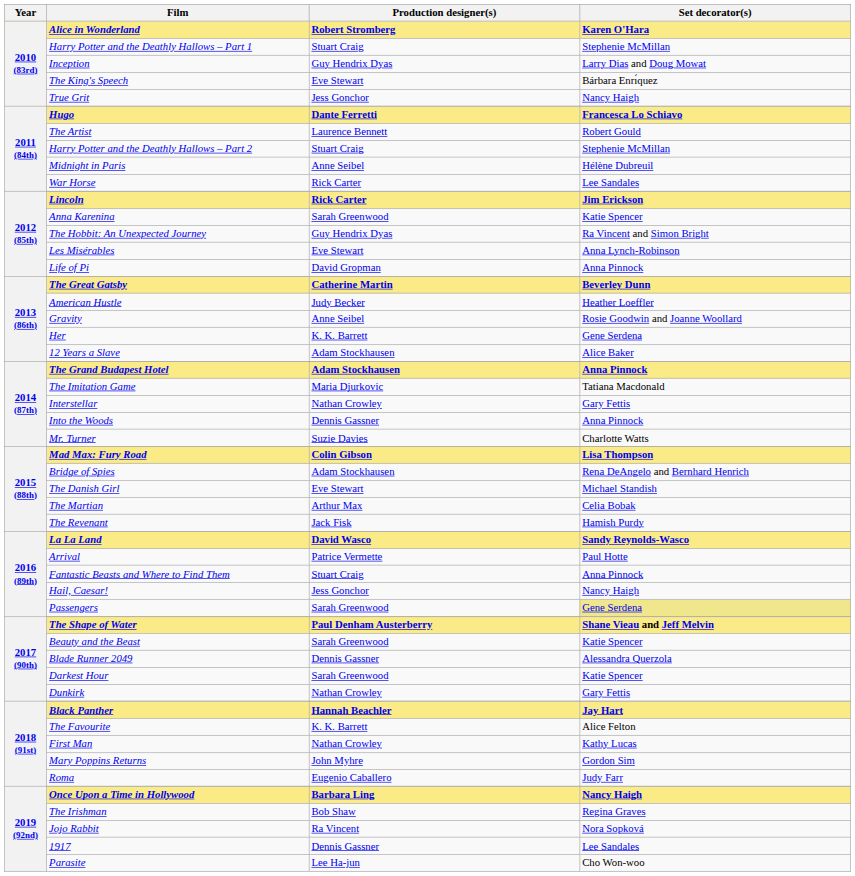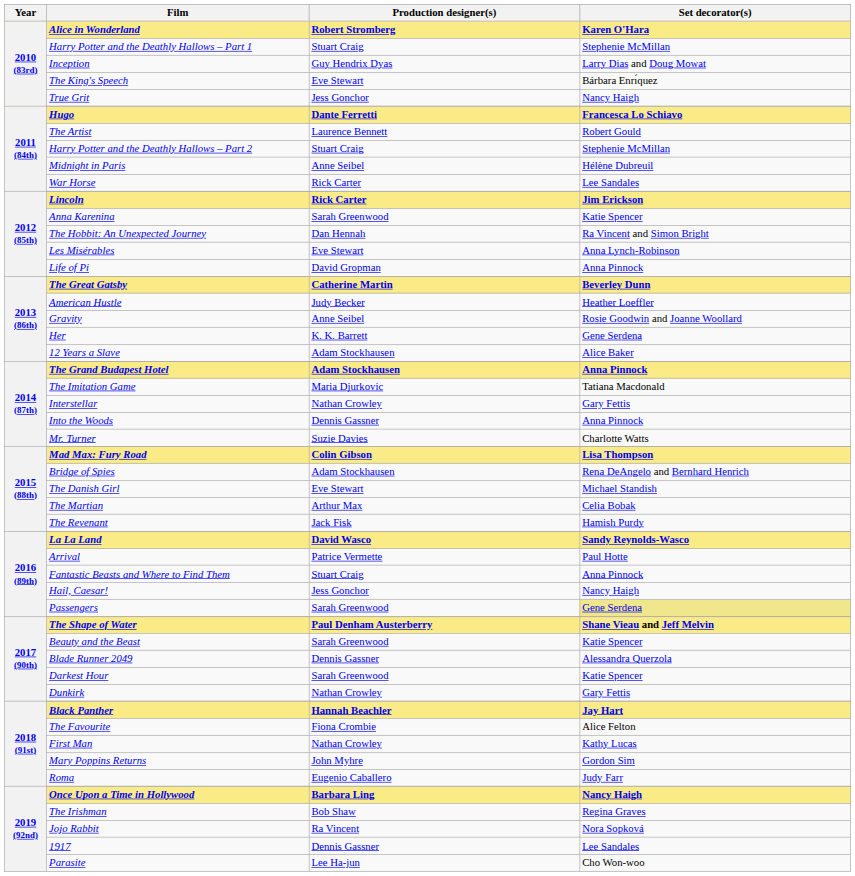 <table class="wikitable" style="width:100%">
 <tr bgcolor="#bebebe">
 <th width="5%">Year</th>
 <th width="31%">Film</th>
 <th width="32%">Production designer(s)</th>
 <th width="32%">Set decorator(s)</th>
 </tr>
 <tr style="background:#FAEB86">
 <th rowspan="5"><a href='#'>2010</a><br><small><a href='#'>(83rd)</a></small> <br></th>
 <td><strong><em><a href='#'>Alice in Wonderland</a></em></strong></td>
 <td><strong><a href='#'>Robert Stromberg</a></strong></td>
 <td><strong><a href='#'>Karen O'Hara</a></strong></td>
 </tr>
 <tr>
 <td><em><a href='#'>Harry Potter and the Deathly Hallows – Part 1</a></em></td>
 <td><a href='#'>Stuart Craig</a></td>
 <td><a href='#'>Stephenie McMillan</a></td>
 </tr>
 <tr>
 <td><em><a href='#'>Inception</a></em></td>
 <td><a href='#'>Guy Hendrix Dyas</a></td>
 <td><a href='#'>Larry Dias</a> and <a href='#'>Doug Mowat</a></td>
 </tr>
 <tr>
 <td><em><a href='#'>The King's Speech</a></em></td>
 <td><a href='#'>Eve Stewart</a></td>
 <td>Bárbara Enrı́quez</td>
 </tr>
 <tr>
 <td><em><a href='#'>True Grit</a></em></td>
 <td><a href='#'>Jess Gonchor</a></td>
 <td><a href='#'>Nancy Haigh</a></td>
 </tr>
 <tr>
 <th rowspan="6" style="text-align:center"><a href='#'>2011</a><br><small><a href='#'>(84th)</a></small> <br></th>
 </tr>
 <tr style="background:#FAEB86">
 <td><strong><em><a href='#'>Hugo</a></em></strong></td>
 <td><strong><a href='#'>Dante Ferretti</a></strong></td>
 <td><strong><a href='#'>Francesca Lo Schiavo</a></strong></td>
 </tr>
 <tr>
 <td><em><a href='#'>The Artist</a></em></td>
 <td><a href='#'>Laurence Bennett</a></td>
 <td><a href='#'>Robert Gould</a></td>
 </tr>
 <tr>
 <td><em><a href='#'>Harry Potter and the Deathly Hallows – Part 2</a></em></td>
 <td><a href='#'>Stuart Craig</a></td>
 <td><a href='#'>Stephenie McMillan</a></td>
 </tr>
 <tr>
 <td><em><a href='#'>Midnight in Paris</a></em></td>
 <td><a href='#'>Anne Seibel</a></td>
 <td><a href='#'>Hélène Dubreuil</a></td>
 </tr>
 <tr>
 <td><em><a href='#'>War Horse</a></em></td>
 <td><a href='#'>Rick Carter</a></td>
 <td><a href='#'>Lee Sandales</a></td>
 </tr>
 <tr>
 <th rowspan="6" style="text-align:center"><a href='#'>2012</a><br><small><a href='#'>(85th)</a></small> <br></th>
 </tr>
 <tr style="background:#FAEB86">
 <td><strong><em><a href='#'>Lincoln</a></em></strong></td>
 <td><strong><a href='#'>Rick Carter</a></strong></td>
 <td><strong><a href='#'>Jim Erickson</a></strong></td>
 </tr>
 <tr>
 <td><em><a href='#'>Anna Karenina</a></em></td>
 <td><a href='#'>Sarah Greenwood</a></td>
 <td><a href='#'>Katie Spencer</a></td>
 </tr>
 <tr>
 <td><em><a href='#'>The Hobbit: An Unexpected Journey</a></em></td>
-<td><a href='#'>Guy Hendrix Dyas</a></td>
+<td><a href='#'>Dan Hennah</a></td>
 <td><a href='#'>Ra Vincent</a> and <a href='#'>Simon Bright</a></td>
 </tr>
 <tr>
 <td><em><a href='#'>Les Misérables</a></em></td>
 <td><a href='#'>Eve Stewart</a></td>
 <td><a href='#'>Anna Lynch-Robinson</a></td>
 </tr>
 <tr>
 <td><em><a href='#'>Life of Pi</a></em></td>
 <td><a href='#'>David Gropman</a></td>
 <td><a href='#'>Anna Pinnock</a></td>
 </tr>
 <tr>
 <th rowspan="6" style="text-align:center"><a href='#'>2013</a><br><small><a href='#'>(86th)</a></small> <br></th>
 </tr>
 <tr style="background:#FAEB86">
 <td><strong><em><a href='#'>The Great Gatsby</a></em></strong></td>
 <td><strong><a href='#'>Catherine Martin</a></strong></td>
 <td><strong><a href='#'>Beverley Dunn</a></strong></td>
 </tr>
 <tr>
 <td><em><a href='#'>American Hustle</a></em></td>
 <td><a href='#'>Judy Becker</a></td>
 <td><a href='#'>Heather Loeffler</a></td>
 </tr>
 <tr>
 <td><em><a href='#'>Gravity</a></em></td>
 <td><a href='#'>Anne Seibel</a></td>
 <td><a href='#'>Rosie Goodwin</a> and <a href='#'>Joanne Woollard</a></td>
 </tr>
 <tr>
 <td><em><a href='#'>Her</a></em></td>
 <td><a href='#'>K. K. Barrett</a></td>
 <td><a href='#'>Gene Serdena</a></td>
 </tr>
 <tr>
 <td><em><a href='#'>12 Years a Slave</a></em></td>
 <td><a href='#'>Adam Stockhausen</a></td>
 <td><a href='#'>Alice Baker</a></td>
 </tr>
 <tr>
 <th rowspan="6" style="text-align:center"><a href='#'>2014</a><br><small><a href='#'>(87th)</a></small> <br></th>
 </tr>
 <tr style="background:#FAEB86">
 <td><strong><em><a href='#'>The Grand Budapest Hotel</a></em></strong></td>
 <td><strong><a href='#'>Adam Stockhausen</a></strong></td>
 <td><strong><a href='#'>Anna Pinnock</a></strong></td>
 </tr>
 <tr>
 <td><em><a href='#'>The Imitation Game</a></em></td>
 <td><a href='#'>Maria Djurkovic</a></td>
 <td>Tatiana Macdonald</td>
 </tr>
 <tr>
 <td><em><a href='#'>Interstellar</a></em></td>
 <td><a href='#'>Nathan Crowley</a></td>
 <td><a href='#'>Gary Fettis</a></td>
 </tr>
 <tr>
 <td><em><a href='#'>Into the Woods</a></em></td>
 <td><a href='#'>Dennis Gassner</a></td>
 <td><a href='#'>Anna Pinnock</a></td>
 </tr>
 <tr>
 <td><em><a href='#'>Mr. Turner</a></em></td>
 <td><a href='#'>Suzie Davies</a></td>
 <td>Charlotte Watts</td>
 </tr>
 <tr>
 <th rowspan="6" style="text-align:center"><a href='#'>2015</a><br><small><a href='#'>(88th)</a></small> <br></th>
 </tr>
 <tr style="background:#FAEB86">
 <td><strong><em><a href='#'>Mad Max: Fury Road</a></em></strong></td>
 <td><strong><a href='#'>Colin Gibson</a></strong></td>
 <td><strong><a href='#'>Lisa Thompson</a></strong></td>
 </tr>
 <tr>
 <td><em><a href='#'>Bridge of Spies</a></em></td>
 <td><a href='#'>Adam Stockhausen</a></td>
 <td><a href='#'>Rena DeAngelo</a> and <a href='#'>Bernhard Henrich</a></td>
 </tr>
 <tr>
 <td><em><a href='#'>The Danish Girl</a></em></td>
 <td><a href='#'>Eve Stewart</a></td>
 <td><a href='#'>Michael Standish</a></td>
 </tr>
 <tr>
 <td><em><a href='#'>The Martian</a></em></td>
 <td><a href='#'>Arthur Max</a></td>
 <td><a href='#'>Celia Bobak</a></td>
 </tr>
 <tr>
 <td><em><a href='#'>The Revenant</a></em></td>
 <td><a href='#'>Jack Fisk</a></td>
 <td><a href='#'>Hamish Purdy</a></td>
 </tr>
 <tr>
 <th rowspan="6" style="text-align:center"><a href='#'>2016</a><br><small><a href='#'>(89th)</a></small> <br></th>
 </tr>
 <tr style="background:#FAEB86">
 <td><strong><em><a href='#'>La La Land</a></em></strong></td>
 <td><strong><a href='#'>David Wasco</a></strong></td>
 <td><strong><a href='#'>Sandy Reynolds-Wasco</a></strong></td>
 </tr>
 <tr>
 <td><em><a href='#'>Arrival</a></em></td>
 <td><a href='#'>Patrice Vermette</a></td>
 <td><a href='#'>Paul Hotte</a></td>
 </tr>
 <tr>
 <td><em><a href='#'>Fantastic Beasts and Where to Find Them</a></em></td>
 <td><a href='#'>Stuart Craig</a></td>
 <td><a href='#'>Anna Pinnock</a></td>
 </tr>
 <tr>
 <td><em><a href='#'>Hail, Caesar!</a></em></td>
 <td><a href='#'>Jess Gonchor</a></td>
 <td><a href='#'>Nancy Haigh</a></td>
 </tr>
 <tr>
 <td><em><a href='#'>Passengers</a></em></td>
 <td><a href='#'>Sarah Greenwood</a></td>
 <td style="background: khaki;"><a href='#'>Gene Serdena</a></td>
 </tr>
 <tr>
 <th rowspan="6" style="text-align:center"><a href='#'>2017</a><br><small><a href='#'>(90th)</a></small><br></th>
 </tr>
 <tr style="background:#FAEB86">
 <td><strong><em><a href='#'>The Shape of Water</a></em></strong></td>
 <td><strong><a href='#'>Paul Denham Austerberry</a></strong></td>
 <td><strong><a href='#'>Shane Vieau</a> and <a href='#'>Jeff Melvin</a></strong></td>
 </tr>
 <tr>
 <td><em><a href='#'>Beauty and the Beast</a></em></td>
 <td><a href='#'>Sarah Greenwood</a></td>
 <td><a href='#'>Katie Spencer</a></td>
 </tr>
 <tr>
 <td><em><a href='#'>Blade Runner 2049</a></em></td>
 <td><a href='#'>Dennis Gassner</a></td>
 <td><a href='#'>Alessandra Querzola</a></td>
 </tr>
 <tr>
 <td><em><a href='#'>Darkest Hour</a></em></td>
 <td><a href='#'>Sarah Greenwood</a></td>
 <td><a href='#'>Katie Spencer</a></td>
 </tr>
 <tr>
 <td><em><a href='#'>Dunkirk</a></em></td>
 <td><a href='#'>Nathan Crowley</a></td>
 <td><a href='#'>Gary Fettis</a></td>
 </tr>
 <tr>
 <th rowspan="6" style="text-align:center"><a href='#'>2018</a><br><small><a href='#'>(91st)</a></small><br></th>
 </tr>
 <tr style="background:#FAEB86">
 <td><strong><em><a href='#'>Black Panther</a></em></strong></td>
 <td><strong><a href='#'>Hannah Beachler</a></strong></td>
 <td><strong><a href='#'>Jay Hart</a></strong></td>
 </tr>
 <tr>
 <td><em><a href='#'>The Favourite</a></em></td>
-<td><a href='#'>K. K. Barrett</a></td>
+<td><a href='#'>Fiona Crombie</a></td>
 <td>Alice Felton</td>
 </tr>
 <tr>
 <td><em><a href='#'>First Man</a></em></td>
 <td><a href='#'>Nathan Crowley</a></td>
 <td><a href='#'>Kathy Lucas</a></td>
 </tr>
 <tr>
 <td><em><a href='#'>Mary Poppins Returns</a></em></td>
 <td><a href='#'>John Myhre</a></td>
 <td><a href='#'>Gordon Sim</a></td>
 </tr>
 <tr>
 <td><em><a href='#'>Roma</a></em></td>
 <td><a href='#'>Eugenio Caballero</a></td>
 <td><a href='#'>Judy Farr</a></td>
 </tr>
 <tr>
 <th rowspan="6" style="text-align:center"><a href='#'>2019</a><br><small><a href='#'>(92nd)</a></small><br></th>
 </tr>
 <tr style="background:#FAEB86">
 <td><strong><em><a href='#'>Once Upon a Time in Hollywood</a></em></strong></td>
 <td><strong><a href='#'>Barbara Ling</a></strong></td>
 <td><strong><a href='#'>Nancy Haigh</a></strong></td>
 </tr>
 <tr>
 <td><em><a href='#'>The Irishman</a></em></td>
 <td><a href='#'>Bob Shaw</a></td>
 <td><a href='#'>Regina Graves</a></td>
 </tr>
 <tr>
 <td><em><a href='#'>Jojo Rabbit</a></em></td>
 <td><a href='#'>Ra Vincent</a></td>
 <td><a href='#'>Nora Sopková</a></td>
 </tr>
 <tr>
 <td><em><a href='#'>1917</a></em></td>
 <td><a href='#'>Dennis Gassner</a></td>
 <td><a href='#'>Lee Sandales</a></td>
 </tr>
 <tr>
 <td><em><a href='#'>Parasite</a></em></td>
 <td><a href='#'>Lee Ha-jun</a></td>
 <td>Cho Won-woo</td>
 </tr>
 </table>
